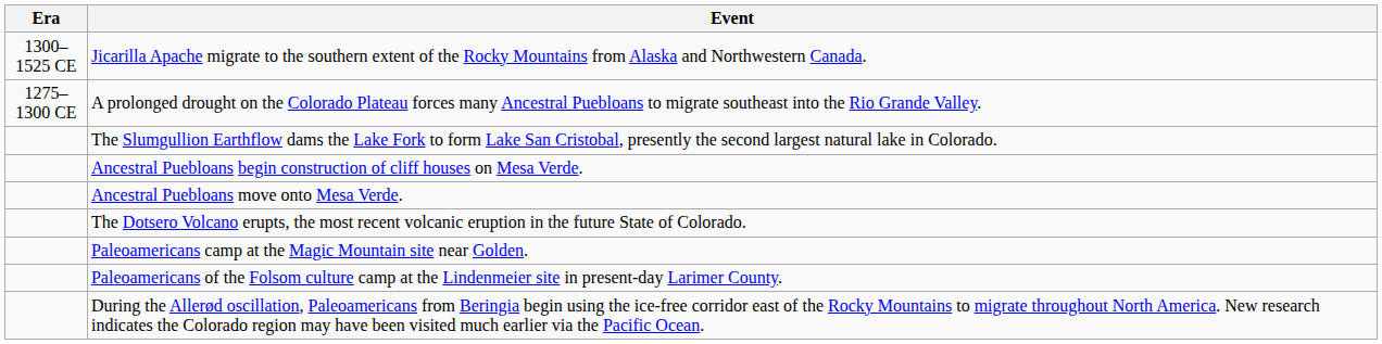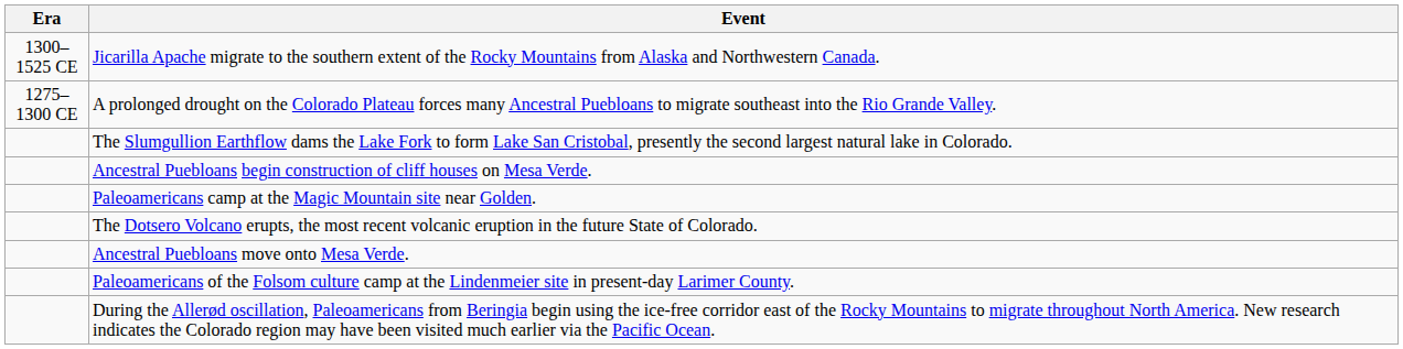 <table class="wikitable" style="width:100%;">
 <tr>
 <th style="width:6%">Era</th>
 <th>Event</th>
 </tr>
 <tr>
 <td align=center>1300–1525 CE</td>
 <td><a href='#'>Jicarilla Apache</a> migrate to the southern extent of the <a href='#'>Rocky Mountains</a> from <a href='#'>Alaska</a> and Northwestern <a href='#'>Canada</a>.</td>
 </tr>
 <tr>
 <td align=center>1275–1300 CE</td>
 <td>A prolonged drought on the <a href='#'>Colorado Plateau</a> forces many <a href='#'>Ancestral Puebloans</a> to migrate southeast into the <a href='#'>Rio Grande Valley</a>.</td>
 </tr>
 <tr>
 <td align=center></td>
 <td>The <a href='#'>Slumgullion Earthflow</a> dams the <a href='#'>Lake Fork</a> to form <a href='#'>Lake San Cristobal</a>, presently the second largest natural lake in Colorado.</td>
 </tr>
 <tr>
 <td align=center></td>
 <td><a href='#'>Ancestral Puebloans</a> <a href='#'>begin construction of cliff houses</a> on <a href='#'>Mesa Verde</a>.</td>
 </tr>
 <tr>
 <td align=center></td>
-<td><a href='#'>Ancestral Puebloans</a> move onto <a href='#'>Mesa Verde</a>.</td>
+<td><a href='#'>Paleoamericans</a> camp at the <a href='#'>Magic Mountain site</a> near <a href='#'>Golden</a>.</td>
 </tr>
 <tr>
 <td align=center></td>
 <td>The <a href='#'>Dotsero Volcano</a> erupts, the most recent volcanic eruption in the future State of Colorado.</td>
 </tr>
 <tr>
 <td align=center></td>
-<td><a href='#'>Paleoamericans</a> camp at the <a href='#'>Magic Mountain site</a> near <a href='#'>Golden</a>.</td>
+<td><a href='#'>Ancestral Puebloans</a> move onto <a href='#'>Mesa Verde</a>.</td>
 </tr>
 <tr>
 <td align=center></td>
 <td><a href='#'>Paleoamericans</a> of the <a href='#'>Folsom culture</a> camp at the <a href='#'>Lindenmeier site</a> in present-day <a href='#'>Larimer County</a>.</td>
 </tr>
 <tr>
 <td align=center></td>
 <td>During the <a href='#'>Allerød oscillation</a>, <a href='#'>Paleoamericans</a> from <a href='#'>Beringia</a> begin using the ice-free corridor east of the <a href='#'>Rocky Mountains</a> to <a href='#'>migrate throughout North America</a>. New research indicates the Colorado region may have been visited much earlier via the <a href='#'>Pacific Ocean</a>.</td>
 </tr>
 </table>
